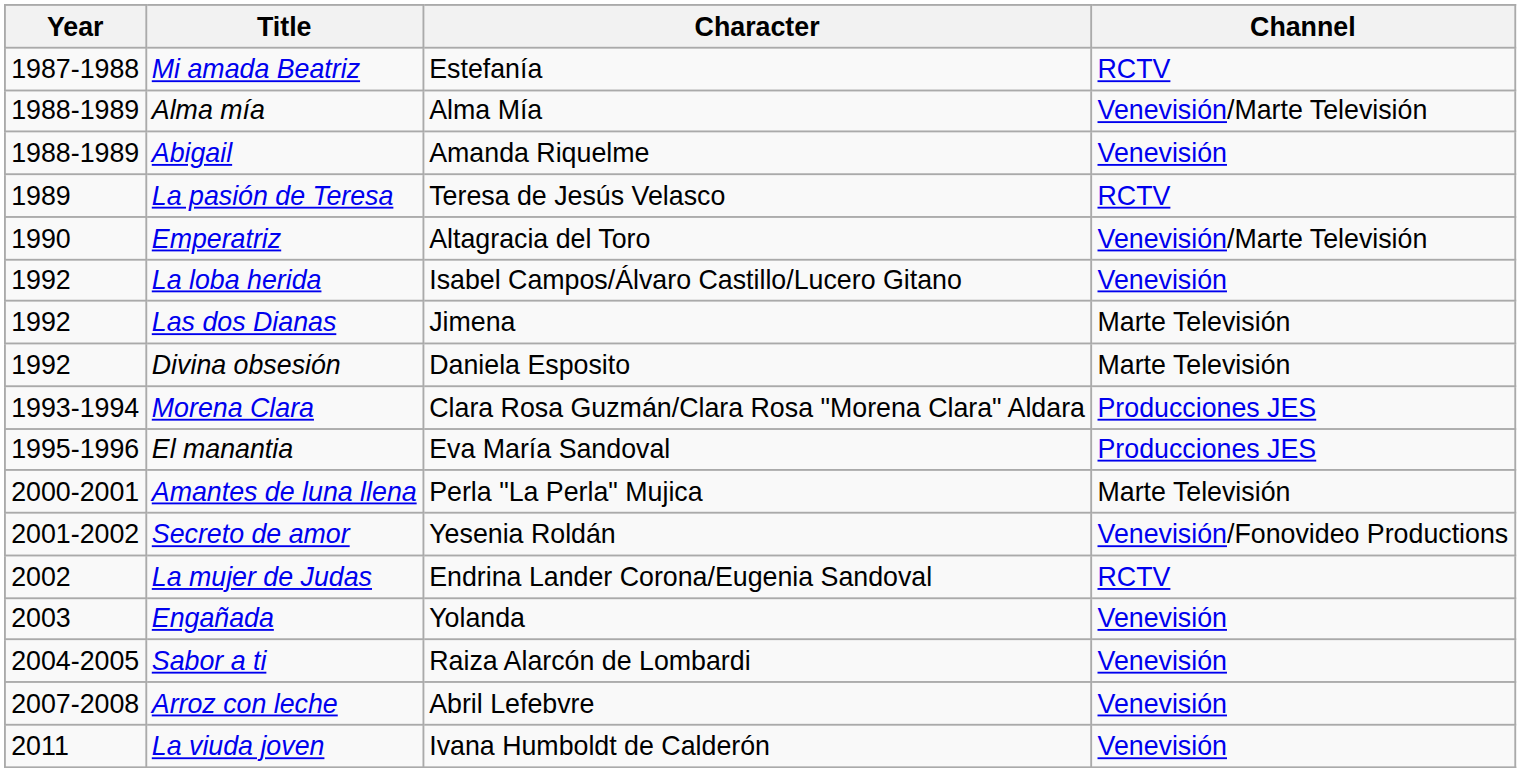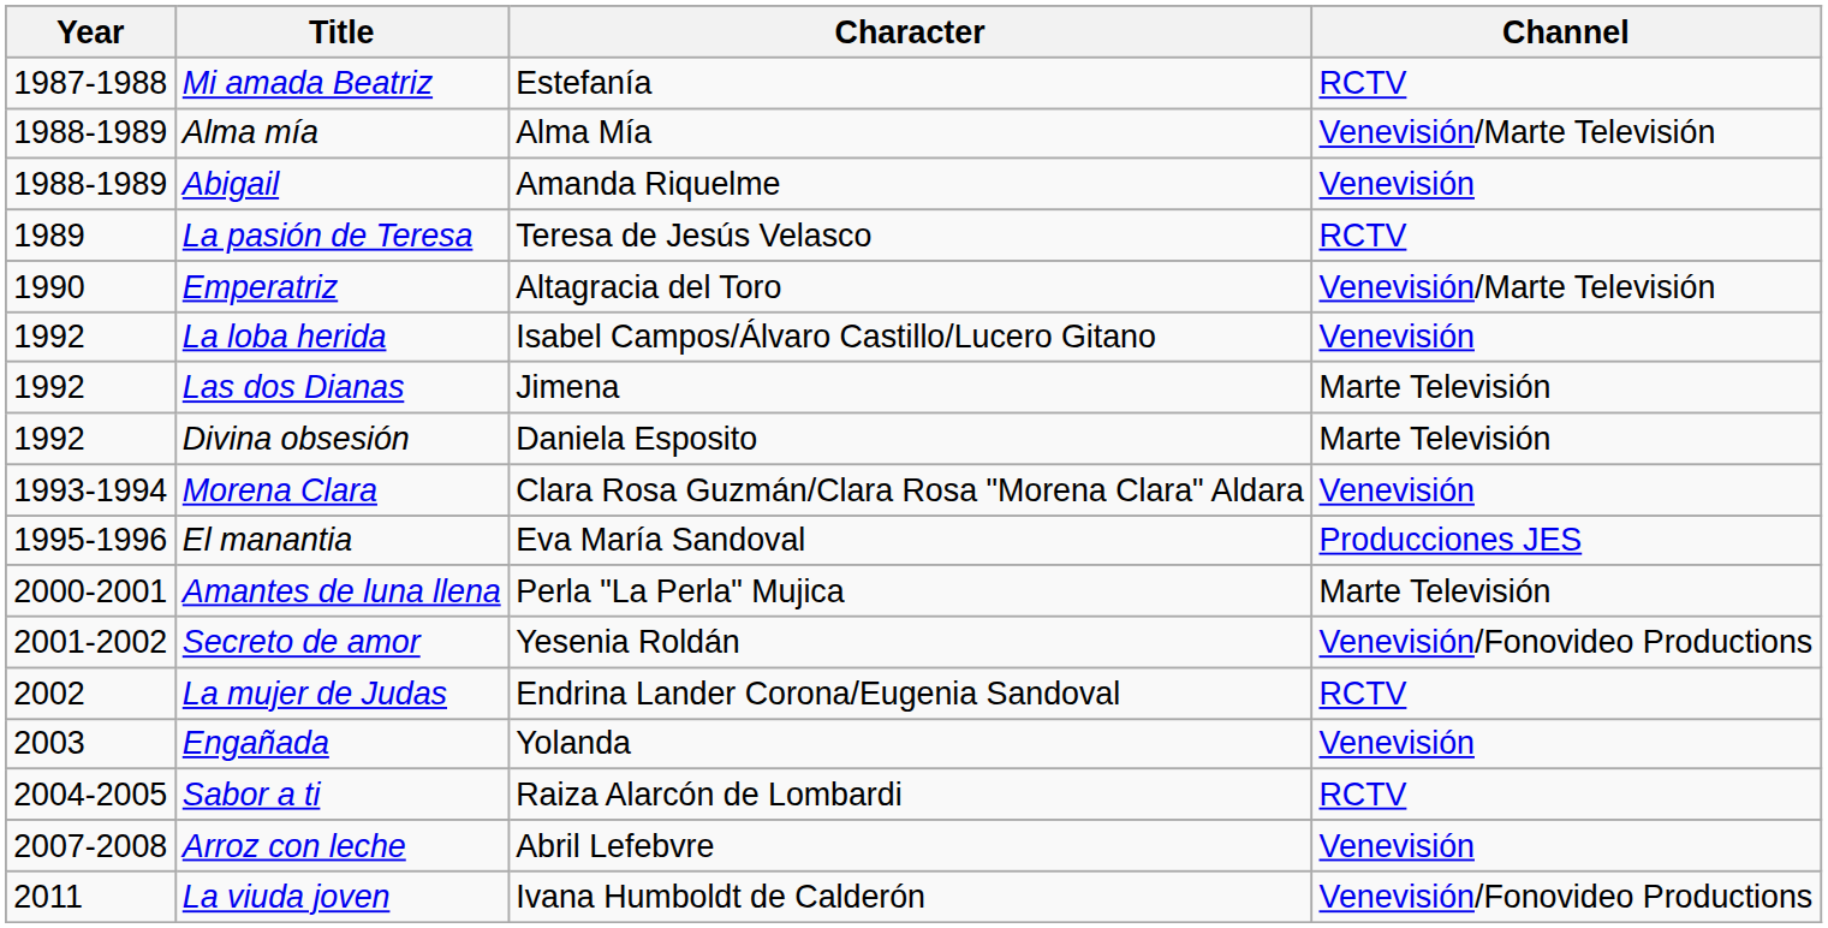 <table class="wikitable" style="font-size: 90%;">
 <tr>
 <th>Year</th>
 <th>Title</th>
 <th>Character</th>
 <th>Channel</th>
 </tr>
 <tr>
 <td>1987-1988</td>
 <td><em><a href='#'>Mi amada Beatriz</a></em></td>
 <td>Estefanía</td>
 <td><a href='#'>RCTV</a></td>
 </tr>
 <tr>
 <td>1988-1989</td>
 <td><em>Alma mía</em></td>
 <td>Alma Mía</td>
 <td><a href='#'>Venevisión</a>/Marte Televisión</td>
 </tr>
 <tr>
 <td>1988-1989</td>
 <td><em><a href='#'>Abigail</a></em></td>
 <td>Amanda Riquelme</td>
 <td><a href='#'>Venevisión</a></td>
 </tr>
 <tr>
 <td>1989</td>
 <td><em><a href='#'>La pasión de Teresa</a></em></td>
 <td>Teresa de Jesús Velasco</td>
 <td><a href='#'>RCTV</a></td>
 </tr>
 <tr>
 <td>1990</td>
 <td><em><a href='#'>Emperatriz</a></em></td>
 <td>Altagracia del Toro</td>
 <td><a href='#'>Venevisión</a>/Marte Televisión</td>
 </tr>
 <tr>
 <td>1992</td>
 <td><em><a href='#'>La loba herida</a></em></td>
 <td>Isabel Campos/Álvaro Castillo/Lucero Gitano</td>
 <td><a href='#'>Venevisión</a></td>
 </tr>
 <tr>
 <td>1992</td>
 <td><em><a href='#'>Las dos Dianas</a></em></td>
 <td>Jimena</td>
 <td>Marte Televisión</td>
 </tr>
 <tr>
 <td>1992</td>
 <td><em>Divina obsesión</em></td>
 <td>Daniela Esposito</td>
 <td>Marte Televisión</td>
 </tr>
 <tr>
 <td>1993-1994</td>
 <td><em><a href='#'>Morena Clara</a></em></td>
 <td>Clara Rosa Guzmán/Clara Rosa "Morena Clara" Aldara</td>
-<td><a href='#'>Producciones JES</a></td>
+<td><a href='#'>Venevisión</a></td>
 </tr>
 <tr>
 <td>1995-1996</td>
 <td><em>El manantia</em></td>
 <td>Eva María Sandoval</td>
 <td><a href='#'>Producciones JES</a></td>
 </tr>
 <tr>
 <td>2000-2001</td>
 <td><em><a href='#'>Amantes de luna llena</a></em></td>
 <td>Perla "La Perla" Mujica</td>
 <td>Marte Televisión</td>
 </tr>
 <tr>
 <td>2001-2002</td>
 <td><em><a href='#'>Secreto de amor</a></em></td>
 <td>Yesenia Roldán</td>
 <td><a href='#'>Venevisión</a>/Fonovideo Productions</td>
 </tr>
 <tr>
 <td>2002</td>
 <td><em><a href='#'>La mujer de Judas</a></em></td>
 <td>Endrina Lander Corona/Eugenia Sandoval</td>
 <td><a href='#'>RCTV</a></td>
 </tr>
 <tr>
 <td>2003</td>
 <td><em><a href='#'>Engañada</a></em></td>
 <td>Yolanda</td>
 <td><a href='#'>Venevisión</a></td>
 </tr>
 <tr>
 <td>2004-2005</td>
 <td><em><a href='#'>Sabor a ti</a></em></td>
 <td>Raiza Alarcón de Lombardi</td>
-<td><a href='#'>Venevisión</a></td>
+<td><a href='#'>RCTV</a></td>
 </tr>
 <tr>
 <td>2007-2008</td>
 <td><em><a href='#'>Arroz con leche</a></em></td>
 <td>Abril Lefebvre</td>
 <td><a href='#'>Venevisión</a></td>
 </tr>
 <tr>
 <td>2011</td>
 <td><em><a href='#'>La viuda joven</a></em></td>
 <td>Ivana Humboldt de Calderón</td>
-<td><a href='#'>Venevisión</a></td>
+<td><a href='#'>Venevisión</a>/Fonovideo Productions</td>
 </tr>
 <tr>
 </tr>
 </table>
